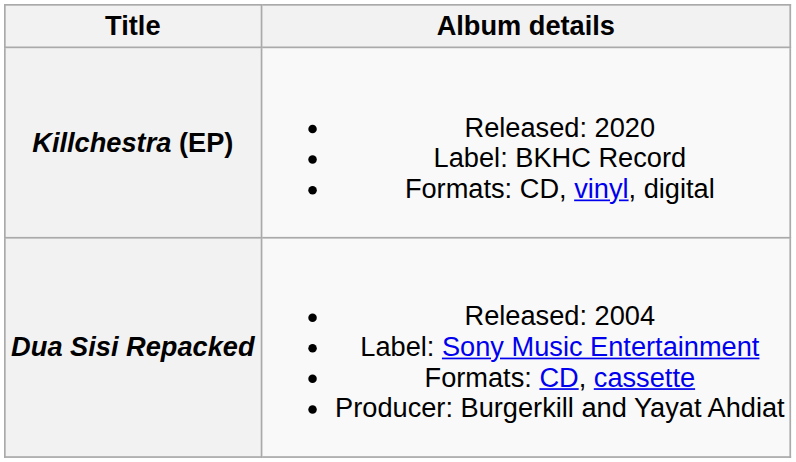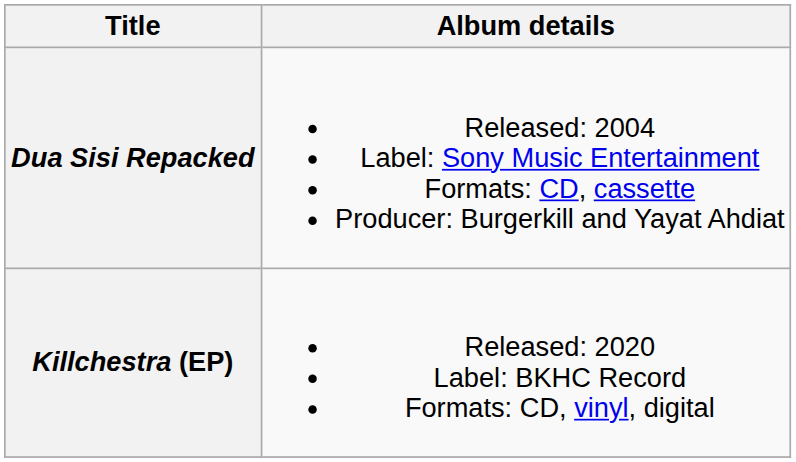 <table class="wikitable plainrowheaders" style="text-align:center;">
 <tr>
 <th scope="col">Title</th>
 <th scope="col">Album details</th>
 </tr>
 <tr>
+<th scope="row"><em>Dua Sisi Repacked</em></th>
+<td><br><ul><li>Released: 2004</li><li>Label: <a href='#'>Sony Music Entertainment</a></li><li>Formats: <a href='#'>CD</a>, <a href='#'>cassette</a></li><li>Producer: Burgerkill and Yayat Ahdiat</li></ul></td>
+</tr>
+<tr>
 <th scope="row"><em>Killchestra</em> (EP)</th>
 <td><br><ul><li>Released: 2020</li><li>Label: BKHC Record</li><li>Formats: CD, <a href='#'>vinyl</a>, digital</li></ul></td>
 </tr>
-<tr>
-<th scope="row"><em>Dua Sisi Repacked</em></th>
-<td><br><ul><li>Released: 2004</li><li>Label: <a href='#'>Sony Music Entertainment</a></li><li>Formats: <a href='#'>CD</a>, <a href='#'>cassette</a></li><li>Producer: Burgerkill and Yayat Ahdiat</li></ul></td>
-</tr>
 </table>
